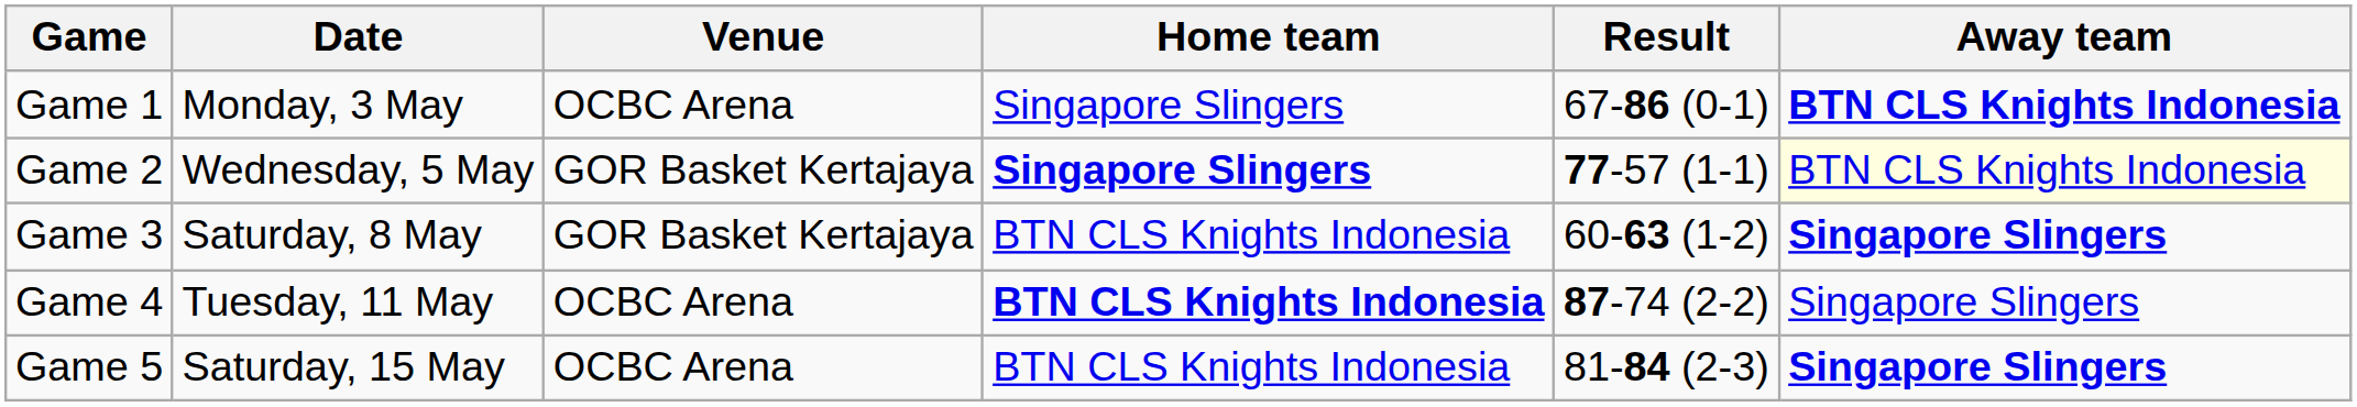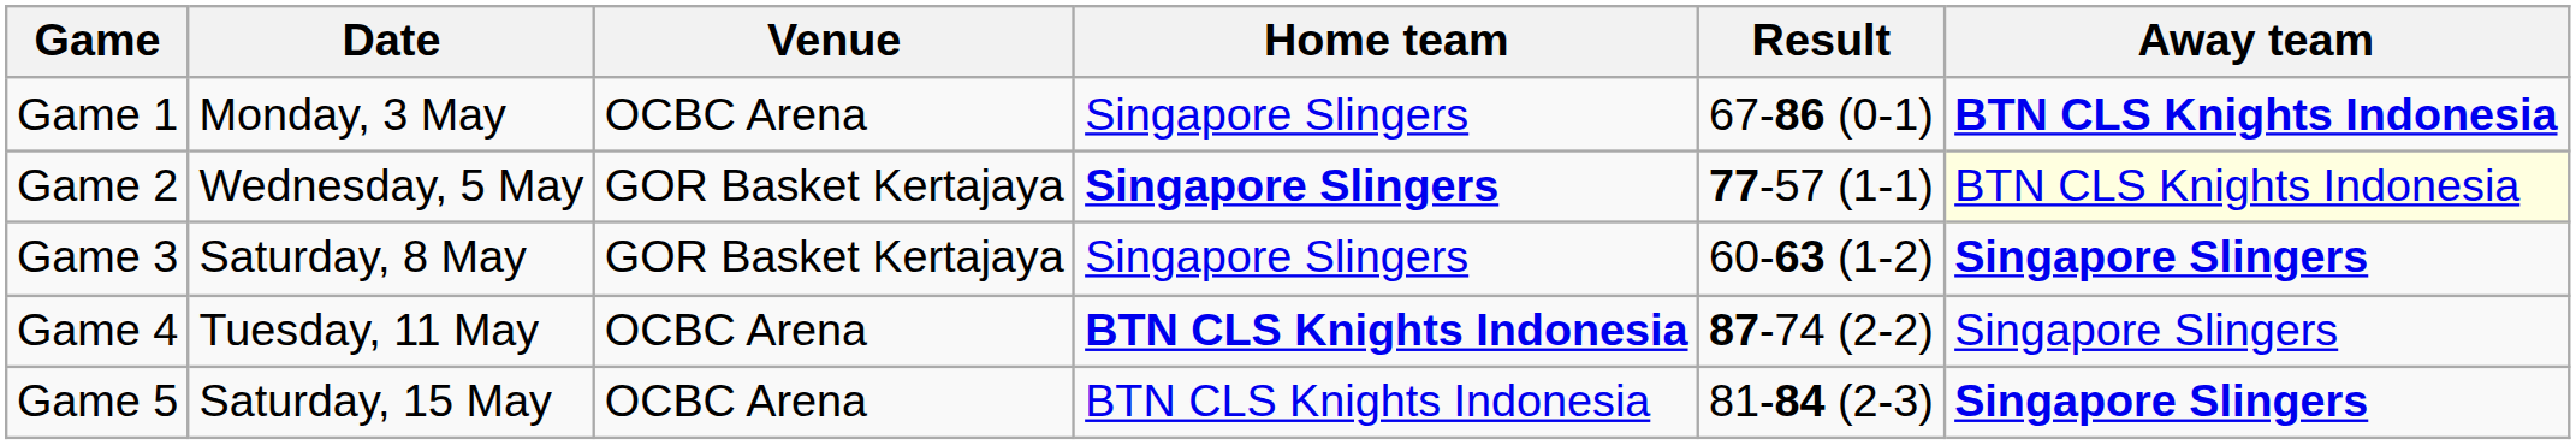 <table class="wikitable">
 <tr>
 <th>Game</th>
 <th>Date</th>
 <th>Venue</th>
 <th>Home team</th>
 <th>Result</th>
 <th>Away team</th>
 </tr>
 <tr>
 <td>Game 1</td>
 <td>Monday, 3 May</td>
 <td>OCBC Arena</td>
 <td><a href='#'>Singapore Slingers</a></td>
 <td>67-<strong>86</strong> (0-1)</td>
 <td><strong><a href='#'>BTN CLS Knights Indonesia</a></strong></td>
 </tr>
 <tr>
 <td>Game 2</td>
 <td>Wednesday, 5 May</td>
 <td>GOR Basket Kertajaya</td>
 <td><strong><a href='#'>Singapore Slingers</a></strong></td>
 <td><strong>77</strong>-57 (1-1)</td>
 <td style="background: lightyellow;"><a href='#'>BTN CLS Knights Indonesia</a></td>
 </tr>
 <tr>
 <td>Game 3</td>
 <td>Saturday, 8 May</td>
 <td>GOR Basket Kertajaya</td>
-<td><a href='#'>BTN CLS Knights Indonesia</a></td>
+<td><a href='#'>Singapore Slingers</a></td>
 <td>60-<strong>63</strong> (1-2)</td>
 <td><strong><a href='#'>Singapore Slingers</a></strong></td>
 </tr>
 <tr>
 <td>Game 4</td>
 <td>Tuesday, 11 May</td>
 <td>OCBC Arena</td>
 <td><strong><a href='#'>BTN CLS Knights Indonesia</a></strong></td>
 <td><strong>87</strong>-74 (2-2)</td>
 <td><a href='#'>Singapore Slingers</a></td>
 </tr>
 <tr>
 <td>Game 5</td>
 <td>Saturday, 15 May</td>
 <td>OCBC Arena</td>
 <td><a href='#'>BTN CLS Knights Indonesia</a></td>
 <td>81-<strong>84</strong> (2-3)</td>
 <td><strong><a href='#'>Singapore Slingers</a></strong></td>
 </tr>
 </table>
